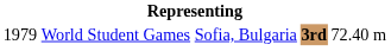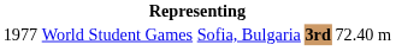 <table>
 <tr>
 <th colspan="5">Representing </th>
 </tr>
 <tr>
-<td>1979</td>
+<td>1977</td>
 <td><a href='#'>World Student Games</a></td>
 <td><a href='#'>Sofia, Bulgaria</a></td>
 <td bgcolor="cc9966"><strong>3rd</strong></td>
 <td>72.40 m</td>
 </tr>
 </table>
